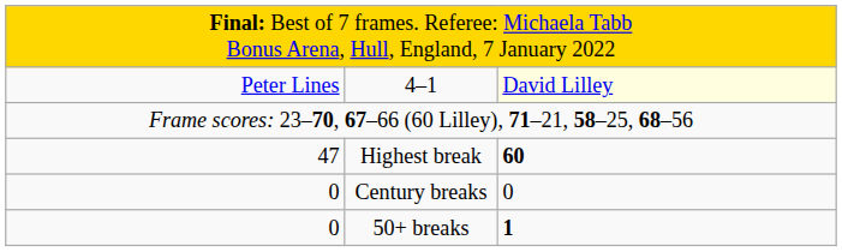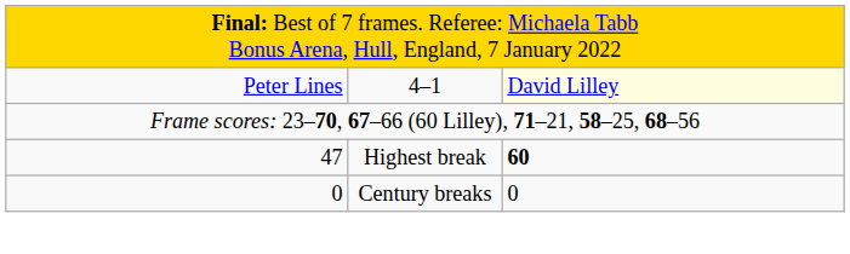 <table class="wikitable" style="font-size: 95%; margin: 1em auto 1em auto;">
 <tr>
 <td colspan="3" align="center" bgcolor="#ffd700"><strong>Final:</strong> Best of 7 frames. Referee: <a href='#'>Michaela Tabb</a> <br><a href='#'>Bonus Arena</a>, <a href='#'>Hull</a>, England, 7 January 2022</td>
 </tr>
 <tr>
 <td width="230" align="right"><a href='#'>Peter Lines</a> <br> </td>
 <td width="100" align="center">4–1</td>
 <td width="230" align="left" style="background: lightyellow;"><a href='#'>David Lilley</a> <br> </td>
 </tr>
 <tr>
 <td colspan="3" align="center" style="font-size: 100%"><em>Frame scores:</em> 23–<strong>70</strong>, <strong>67</strong>–66 (60 Lilley), <strong>71</strong>–21, <strong>58</strong>–25, <strong>68</strong>–56</td>
 </tr>
 <tr>
 <td align="right">47</td>
 <td align="center">Highest break</td>
 <td><strong>60</strong></td>
 </tr>
 <tr>
 <td align="right">0</td>
 <td align="center">Century breaks</td>
 <td>0</td>
 </tr>
-<tr>
-<td align="right">0</td>
-<td align="center">50+ breaks</td>
-<td><strong>1</strong></td>
-</tr>
 </table>
